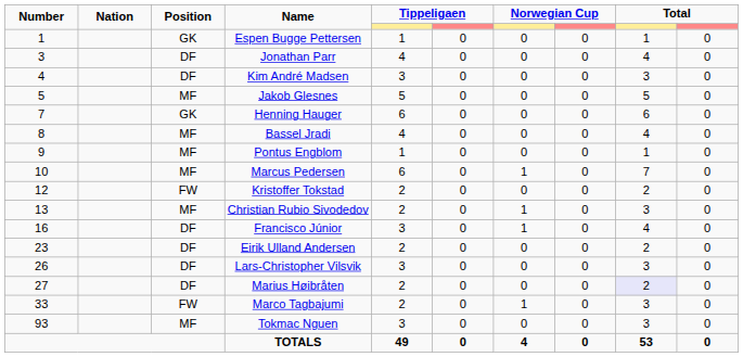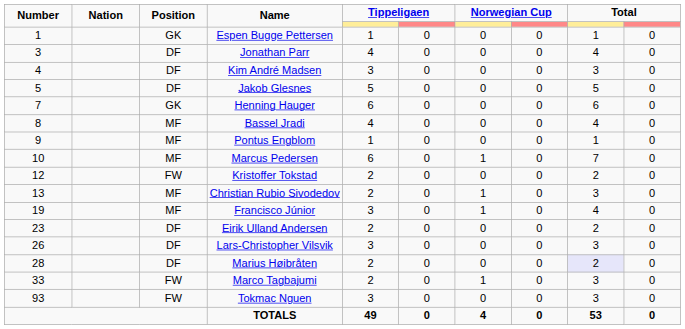 <table class="wikitable" style="font-size: 100%; text-align: center;">
 <tr>
 <td rowspan="2" width="10%" align="center"><strong>Number</strong></td>
 <td rowspan="2" width="10%" align="center"><strong>Nation</strong></td>
 <td rowspan="2" width="10%" align="center"><strong>Position</strong></td>
 <td rowspan="2" width="20%" align="center"><strong>Name</strong></td>
 <td colspan="2" align="center"><strong><a href='#'>Tippeligaen</a></strong></td>
 <td colspan="2" align="center"><strong><a href='#'>Norwegian Cup</a></strong></td>
 <td colspan="2" align="center"><strong>Total</strong></td>
 </tr>
 <tr>
 <th width=60 style="background: #FFEE99"></th>
 <th width=60 style="background: #FF8888"></th>
 <th width=60 style="background: #FFEE99"></th>
 <th width=60 style="background: #FF8888"></th>
 <th width=60 style="background: #FFEE99"></th>
 <th width=60 style="background: #FF8888"></th>
 </tr>
 <tr>
 <td>1</td>
 <td></td>
 <td>GK</td>
 <td><a href='#'>Espen Bugge Pettersen</a></td>
 <td>1</td>
 <td>0</td>
 <td>0</td>
 <td>0</td>
 <td>1</td>
 <td>0</td>
 </tr>
 <tr>
 <td>3</td>
 <td></td>
 <td>DF</td>
 <td><a href='#'>Jonathan Parr</a></td>
 <td>4</td>
 <td>0</td>
 <td>0</td>
 <td>0</td>
 <td>4</td>
 <td>0</td>
 </tr>
 <tr>
 <td>4</td>
 <td></td>
 <td>DF</td>
 <td><a href='#'>Kim André Madsen</a></td>
 <td>3</td>
 <td>0</td>
 <td>0</td>
 <td>0</td>
 <td>3</td>
 <td>0</td>
 </tr>
 <tr>
 <td>5</td>
 <td></td>
-<td>MF</td>
+<td>DF</td>
 <td><a href='#'>Jakob Glesnes</a></td>
 <td>5</td>
 <td>0</td>
 <td>0</td>
 <td>0</td>
 <td>5</td>
 <td>0</td>
 </tr>
 <tr>
 <td>7</td>
 <td></td>
 <td>GK</td>
 <td><a href='#'>Henning Hauger</a></td>
 <td>6</td>
 <td>0</td>
 <td>0</td>
 <td>0</td>
 <td>6</td>
 <td>0</td>
 </tr>
 <tr>
 <td>8</td>
 <td></td>
 <td>MF</td>
 <td><a href='#'>Bassel Jradi</a></td>
 <td>4</td>
 <td>0</td>
 <td>0</td>
 <td>0</td>
 <td>4</td>
 <td>0</td>
 </tr>
 <tr>
 <td>9</td>
 <td></td>
 <td>MF</td>
 <td><a href='#'>Pontus Engblom</a></td>
 <td>1</td>
 <td>0</td>
 <td>0</td>
 <td>0</td>
 <td>1</td>
 <td>0</td>
 </tr>
 <tr>
 <td>10</td>
 <td></td>
 <td>MF</td>
 <td><a href='#'>Marcus Pedersen</a></td>
 <td>6</td>
 <td>0</td>
 <td>1</td>
 <td>0</td>
 <td>7</td>
 <td>0</td>
 </tr>
 <tr>
 <td>12</td>
 <td></td>
 <td>FW</td>
 <td><a href='#'>Kristoffer Tokstad</a></td>
 <td>2</td>
 <td>0</td>
 <td>0</td>
 <td>0</td>
 <td>2</td>
 <td>0</td>
 </tr>
 <tr>
 <td>13</td>
 <td></td>
 <td>MF</td>
 <td><a href='#'>Christian Rubio Sivodedov</a></td>
 <td>2</td>
 <td>0</td>
 <td>1</td>
 <td>0</td>
 <td>3</td>
 <td>0</td>
 </tr>
 <tr>
-<td>16</td>
+<td>19</td>
 <td></td>
-<td>DF</td>
+<td>MF</td>
 <td><a href='#'>Francisco Júnior</a></td>
 <td>3</td>
 <td>0</td>
 <td>1</td>
 <td>0</td>
 <td>4</td>
 <td>0</td>
 </tr>
 <tr>
 <td>23</td>
 <td></td>
 <td>DF</td>
 <td><a href='#'>Eirik Ulland Andersen</a></td>
 <td>2</td>
 <td>0</td>
 <td>0</td>
 <td>0</td>
 <td>2</td>
 <td>0</td>
 </tr>
 <tr>
 <td>26</td>
 <td></td>
 <td>DF</td>
 <td><a href='#'>Lars-Christopher Vilsvik</a></td>
 <td>3</td>
 <td>0</td>
 <td>0</td>
 <td>0</td>
 <td>3</td>
 <td>0</td>
 </tr>
 <tr>
-<td>27</td>
+<td>28</td>
 <td></td>
 <td>DF</td>
 <td><a href='#'>Marius Høibråten</a></td>
 <td>2</td>
 <td>0</td>
 <td>0</td>
 <td>0</td>
 <td style="background: lavender;">2</td>
 <td>0</td>
 </tr>
 <tr>
 <td>33</td>
 <td></td>
 <td>FW</td>
 <td><a href='#'>Marco Tagbajumi</a></td>
 <td>2</td>
 <td>0</td>
 <td>1</td>
 <td>0</td>
 <td>3</td>
 <td>0</td>
 </tr>
 <tr>
 <td>93</td>
 <td></td>
-<td>MF</td>
+<td>FW</td>
 <td><a href='#'>Tokmac Nguen</a></td>
 <td>3</td>
 <td>0</td>
 <td>0</td>
 <td>0</td>
 <td>3</td>
 <td>0</td>
 </tr>
 <tr>
 <td colspan="3"></td>
 <td><strong>TOTALS</strong></td>
 <td><strong>49</strong></td>
 <td><strong>0</strong></td>
 <td><strong>4</strong></td>
 <td><strong>0</strong></td>
 <td><strong>53</strong></td>
 <td><strong>0</strong></td>
 </tr>
 </table>
